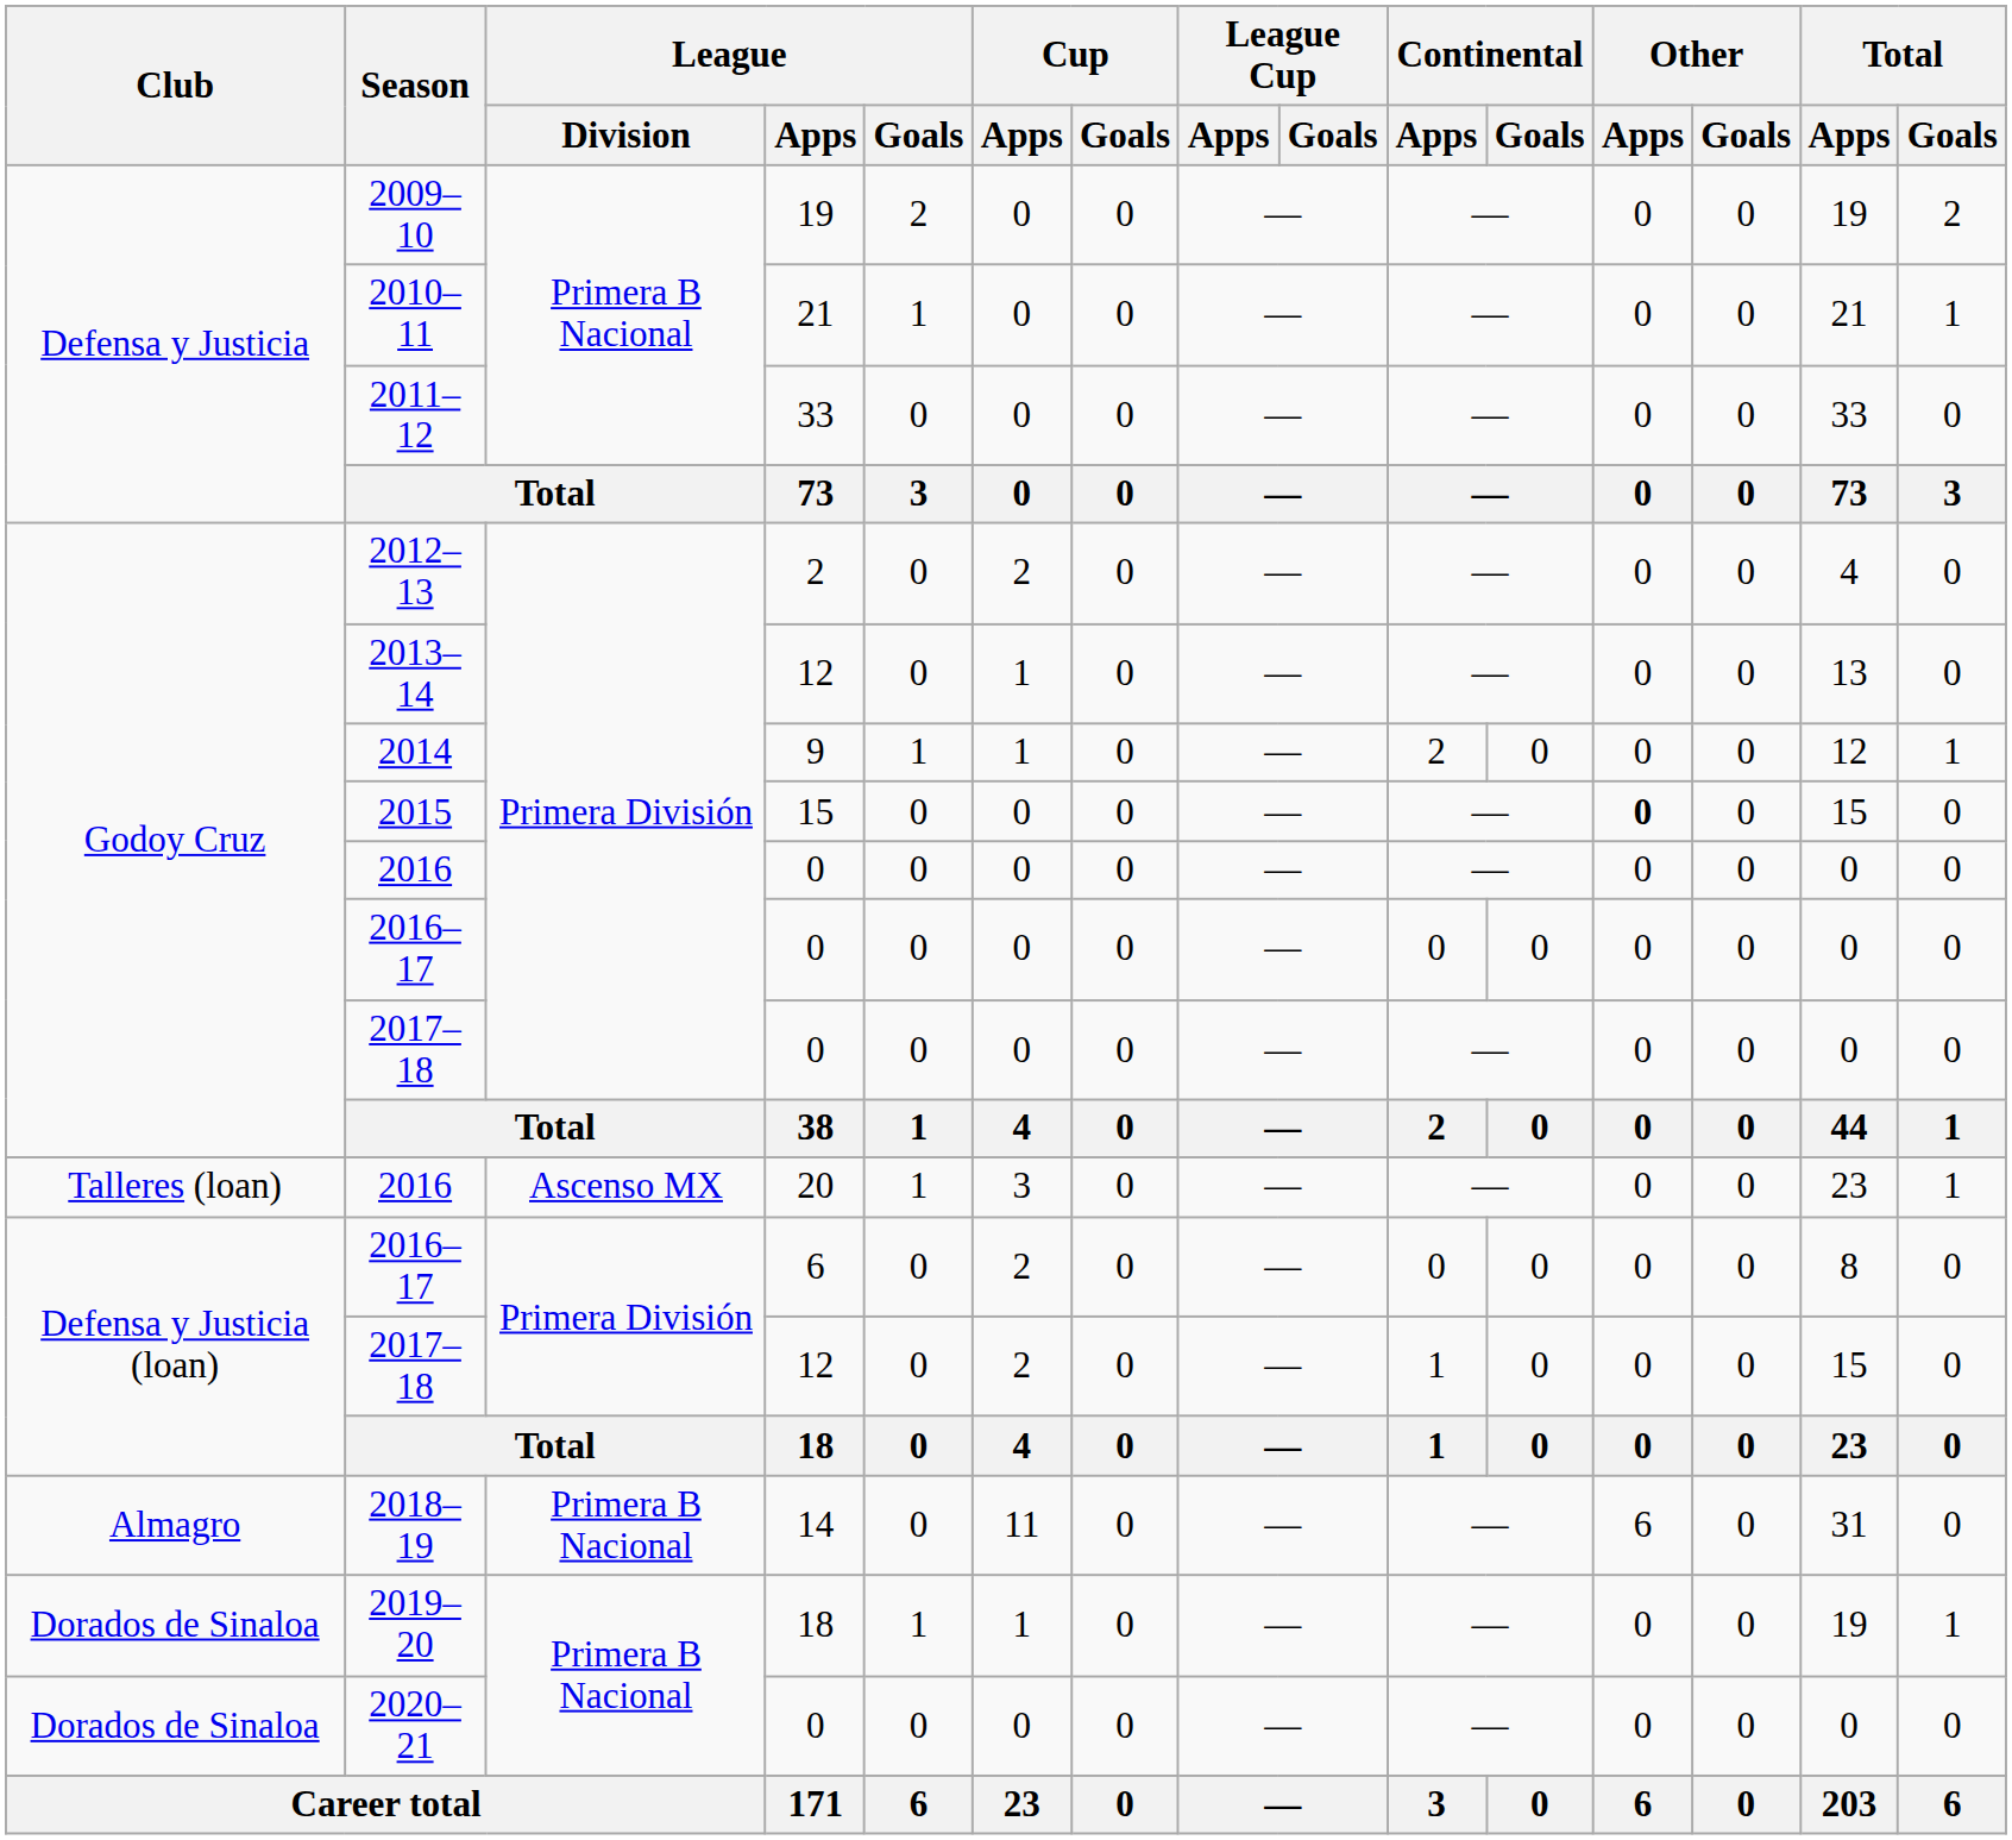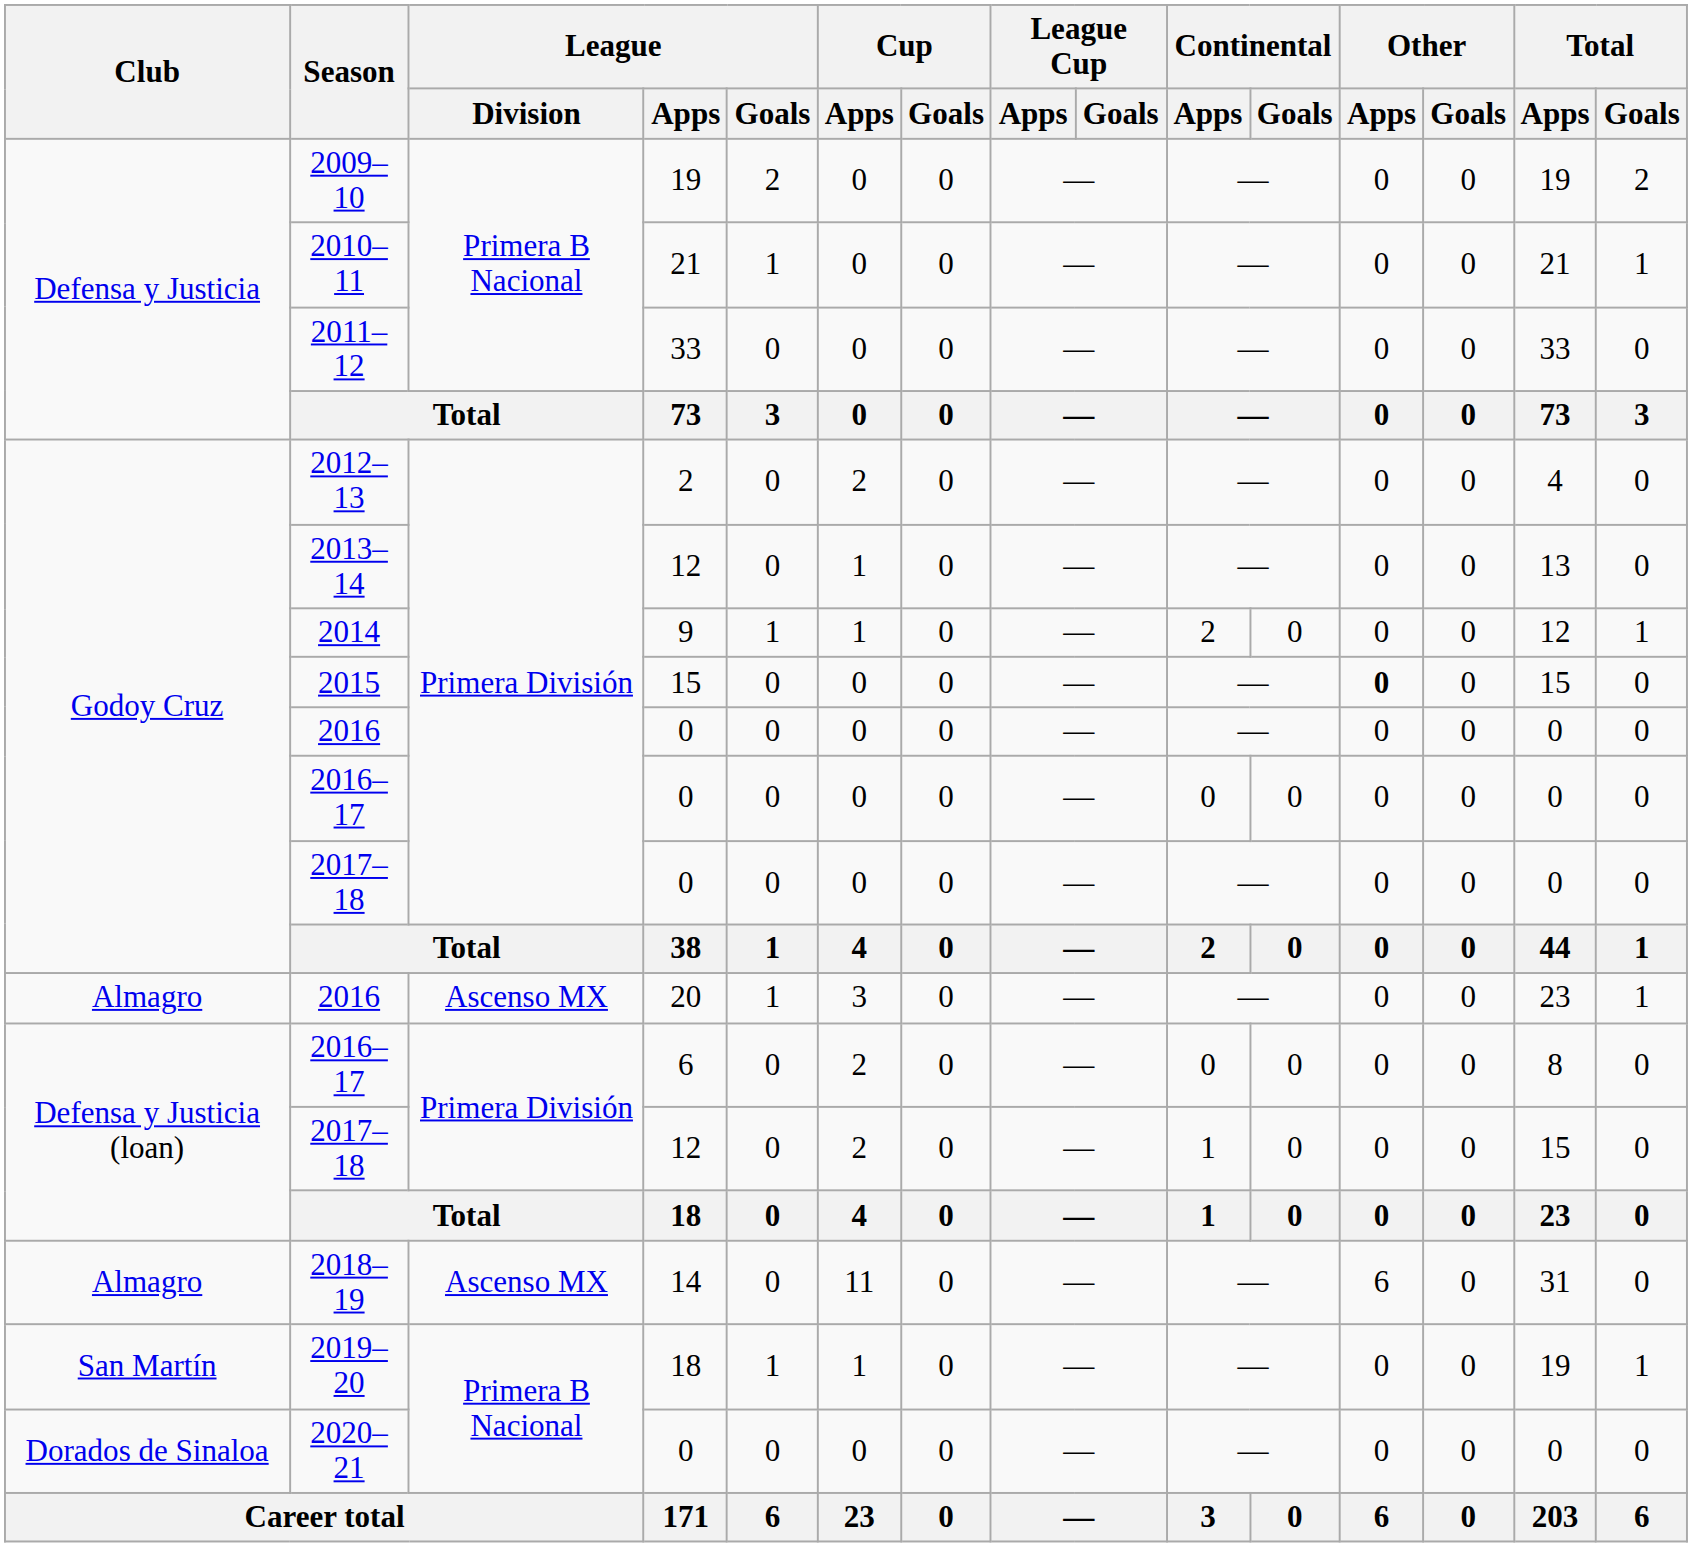 <table class="wikitable" style="text-align:center">
 <tr>
 <th rowspan="2">Club</th>
 <th rowspan="2">Season</th>
 <th colspan="3">League</th>
 <th colspan="2">Cup</th>
 <th colspan="2">League Cup</th>
 <th colspan="2">Continental</th>
 <th colspan="2">Other</th>
 <th colspan="2">Total</th>
 </tr>
 <tr>
 <th>Division</th>
 <th>Apps</th>
 <th>Goals</th>
 <th>Apps</th>
 <th>Goals</th>
 <th>Apps</th>
 <th>Goals</th>
 <th>Apps</th>
 <th>Goals</th>
 <th>Apps</th>
 <th>Goals</th>
 <th>Apps</th>
 <th>Goals</th>
 </tr>
 <tr>
 <td rowspan="4"><a href='#'>Defensa y Justicia</a></td>
 <td><a href='#'>2009–10</a></td>
 <td rowspan="3"><a href='#'>Primera B Nacional</a></td>
 <td>19</td>
 <td>2</td>
 <td>0</td>
 <td>0</td>
 <td colspan="2">—</td>
 <td colspan="2">—</td>
 <td>0</td>
 <td>0</td>
 <td>19</td>
 <td>2</td>
 </tr>
 <tr>
 <td><a href='#'>2010–11</a></td>
 <td>21</td>
 <td>1</td>
 <td>0</td>
 <td>0</td>
 <td colspan="2">—</td>
 <td colspan="2">—</td>
 <td>0</td>
 <td>0</td>
 <td>21</td>
 <td>1</td>
 </tr>
 <tr>
 <td><a href='#'>2011–12</a></td>
 <td>33</td>
 <td>0</td>
 <td>0</td>
 <td>0</td>
 <td colspan="2">—</td>
 <td colspan="2">—</td>
 <td>0</td>
 <td>0</td>
 <td>33</td>
 <td>0</td>
 </tr>
 <tr>
 <th colspan="2">Total</th>
 <th>73</th>
 <th>3</th>
 <th>0</th>
 <th>0</th>
 <th colspan="2">—</th>
 <th colspan="2">—</th>
 <th>0</th>
 <th>0</th>
 <th>73</th>
 <th>3</th>
 </tr>
 <tr>
 <td rowspan="8"><a href='#'>Godoy Cruz</a></td>
 <td><a href='#'>2012–13</a></td>
 <td rowspan="7"><a href='#'>Primera División</a></td>
 <td>2</td>
 <td>0</td>
 <td>2</td>
 <td>0</td>
 <td colspan="2">—</td>
 <td colspan="2">—</td>
 <td>0</td>
 <td>0</td>
 <td>4</td>
 <td>0</td>
 </tr>
 <tr>
 <td><a href='#'>2013–14</a></td>
 <td>12</td>
 <td>0</td>
 <td>1</td>
 <td>0</td>
 <td colspan="2">—</td>
 <td colspan="2">—</td>
 <td>0</td>
 <td>0</td>
 <td>13</td>
 <td>0</td>
 </tr>
 <tr>
 <td><a href='#'>2014</a></td>
 <td>9</td>
 <td>1</td>
 <td>1</td>
 <td>0</td>
 <td colspan="2">—</td>
 <td>2</td>
 <td>0</td>
 <td>0</td>
 <td>0</td>
 <td>12</td>
 <td>1</td>
 </tr>
 <tr>
 <td><a href='#'>2015</a></td>
 <td>15</td>
 <td>0</td>
 <td>0</td>
 <td>0</td>
 <td colspan="2">—</td>
 <td colspan="2">—</td>
 <td><strong>0</strong></td>
 <td>0</td>
 <td>15</td>
 <td>0</td>
 </tr>
 <tr>
 <td><a href='#'>2016</a></td>
 <td>0</td>
 <td>0</td>
 <td>0</td>
 <td>0</td>
 <td colspan="2">—</td>
 <td colspan="2">—</td>
 <td>0</td>
 <td>0</td>
 <td>0</td>
 <td>0</td>
 </tr>
 <tr>
 <td><a href='#'>2016–17</a></td>
 <td>0</td>
 <td>0</td>
 <td>0</td>
 <td>0</td>
 <td colspan="2">—</td>
 <td>0</td>
 <td>0</td>
 <td>0</td>
 <td>0</td>
 <td>0</td>
 <td>0</td>
 </tr>
 <tr>
 <td><a href='#'>2017–18</a></td>
 <td>0</td>
 <td>0</td>
 <td>0</td>
 <td>0</td>
 <td colspan="2">—</td>
 <td colspan="2">—</td>
 <td>0</td>
 <td>0</td>
 <td>0</td>
 <td>0</td>
 </tr>
 <tr>
 <th colspan="2">Total</th>
 <th>38</th>
 <th>1</th>
 <th>4</th>
 <th>0</th>
 <th colspan="2">—</th>
 <th>2</th>
 <th>0</th>
 <th>0</th>
 <th>0</th>
 <th>44</th>
 <th>1</th>
 </tr>
 <tr>
-<td rowspan="1"><a href='#'>Talleres</a> (loan)</td>
+<td rowspan="1"><a href='#'>Almagro</a></td>
 <td><a href='#'>2016</a></td>
 <td rowspan="1"><a href='#'>Ascenso MX</a></td>
 <td>20</td>
 <td>1</td>
 <td>3</td>
 <td>0</td>
 <td colspan="2">—</td>
 <td colspan="2">—</td>
 <td>0</td>
 <td>0</td>
 <td>23</td>
 <td>1</td>
 </tr>
 <tr>
 <td rowspan="3"><a href='#'>Defensa y Justicia</a> (loan)</td>
 <td><a href='#'>2016–17</a></td>
 <td rowspan="2"><a href='#'>Primera División</a></td>
 <td>6</td>
 <td>0</td>
 <td>2</td>
 <td>0</td>
 <td colspan="2">—</td>
 <td>0</td>
 <td>0</td>
 <td>0</td>
 <td>0</td>
 <td>8</td>
 <td>0</td>
 </tr>
 <tr>
 <td><a href='#'>2017–18</a></td>
 <td>12</td>
 <td>0</td>
 <td>2</td>
 <td>0</td>
 <td colspan="2">—</td>
 <td>1</td>
 <td>0</td>
 <td>0</td>
 <td>0</td>
 <td>15</td>
 <td>0</td>
 </tr>
 <tr>
 <th colspan="2">Total</th>
 <th>18</th>
 <th>0</th>
 <th>4</th>
 <th>0</th>
 <th colspan="2">—</th>
 <th>1</th>
 <th>0</th>
 <th>0</th>
 <th>0</th>
 <th>23</th>
 <th>0</th>
 </tr>
 <tr>
 <td rowspan="1"><a href='#'>Almagro</a></td>
 <td><a href='#'>2018–19</a></td>
-<td rowspan="1"><a href='#'>Primera B Nacional</a></td>
+<td rowspan="1"><a href='#'>Ascenso MX</a></td>
 <td>14</td>
 <td>0</td>
 <td>11</td>
 <td>0</td>
 <td colspan="2">—</td>
 <td colspan="2">—</td>
 <td>6</td>
 <td>0</td>
 <td>31</td>
 <td>0</td>
 </tr>
 <tr>
-<td rowspan="1"><a href='#'>Dorados de Sinaloa</a></td>
+<td rowspan="1"><a href='#'>San Martín</a></td>
 <td><a href='#'>2019–20</a></td>
 <td rowspan="2"><a href='#'>Primera B Nacional</a></td>
 <td>18</td>
 <td>1</td>
 <td>1</td>
 <td>0</td>
 <td colspan="2">—</td>
 <td colspan="2">—</td>
 <td>0</td>
 <td>0</td>
 <td>19</td>
 <td>1</td>
 </tr>
 <tr>
 <td rowspan="1"><a href='#'>Dorados de Sinaloa</a></td>
 <td><a href='#'>2020–21</a></td>
 <td>0</td>
 <td>0</td>
 <td>0</td>
 <td>0</td>
 <td colspan="2">—</td>
 <td colspan="2">—</td>
 <td>0</td>
 <td>0</td>
 <td>0</td>
 <td>0</td>
 </tr>
 <tr>
 <th colspan="3">Career total</th>
 <th>171</th>
 <th>6</th>
 <th>23</th>
 <th>0</th>
 <th colspan="2">—</th>
 <th>3</th>
 <th>0</th>
 <th>6</th>
 <th>0</th>
 <th>203</th>
 <th>6</th>
 </tr>
 </table>
